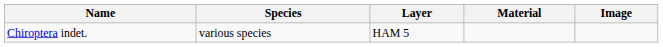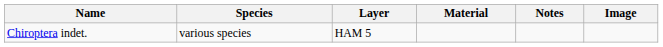 <table class="wikitable" width="100%" align="center">
 <tr>
 <th>Name</th>
 <th>Species</th>
 <th>Layer</th>
 <th>Material</th>
+<th>Notes</th>
 <th>Image</th>
 </tr>
 <tr>
 <td><a href='#'>Chiroptera</a> indet.</td>
 <td>various species</td>
 <td>HAM 5</td>
 <td></td>
 <td></td>
+<td></td>
 </tr>
 </table>
